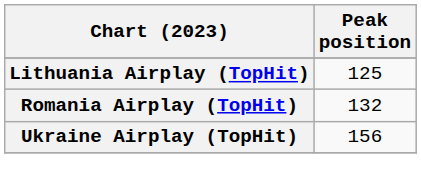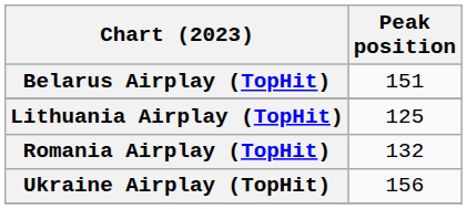 <table class="wikitable sortable plainrowheaders" style="text-align:center">
 <tr>
 <th scope="col">Chart (2023)</th>
 <th scope="col">Peak<br>position</th>
+</tr>
+<tr>
+<th scope="row">Belarus Airplay (<a href='#'>TopHit</a>)</th>
+<td>151</td>
 </tr>
 <tr>
 </tr>
 <tr>
 <th scope="row">Lithuania Airplay (<a href='#'>TopHit</a>)</th>
 <td>125</td>
 </tr>
 <tr>
 <th scope="row">Romania Airplay (<a href='#'>TopHit</a>)</th>
 <td>132</td>
 </tr>
 <tr>
 <th scope="row">Ukraine Airplay (TopHit)</th>
 <td>156</td>
 </tr>
 <tr>
 </tr>
 </table>
